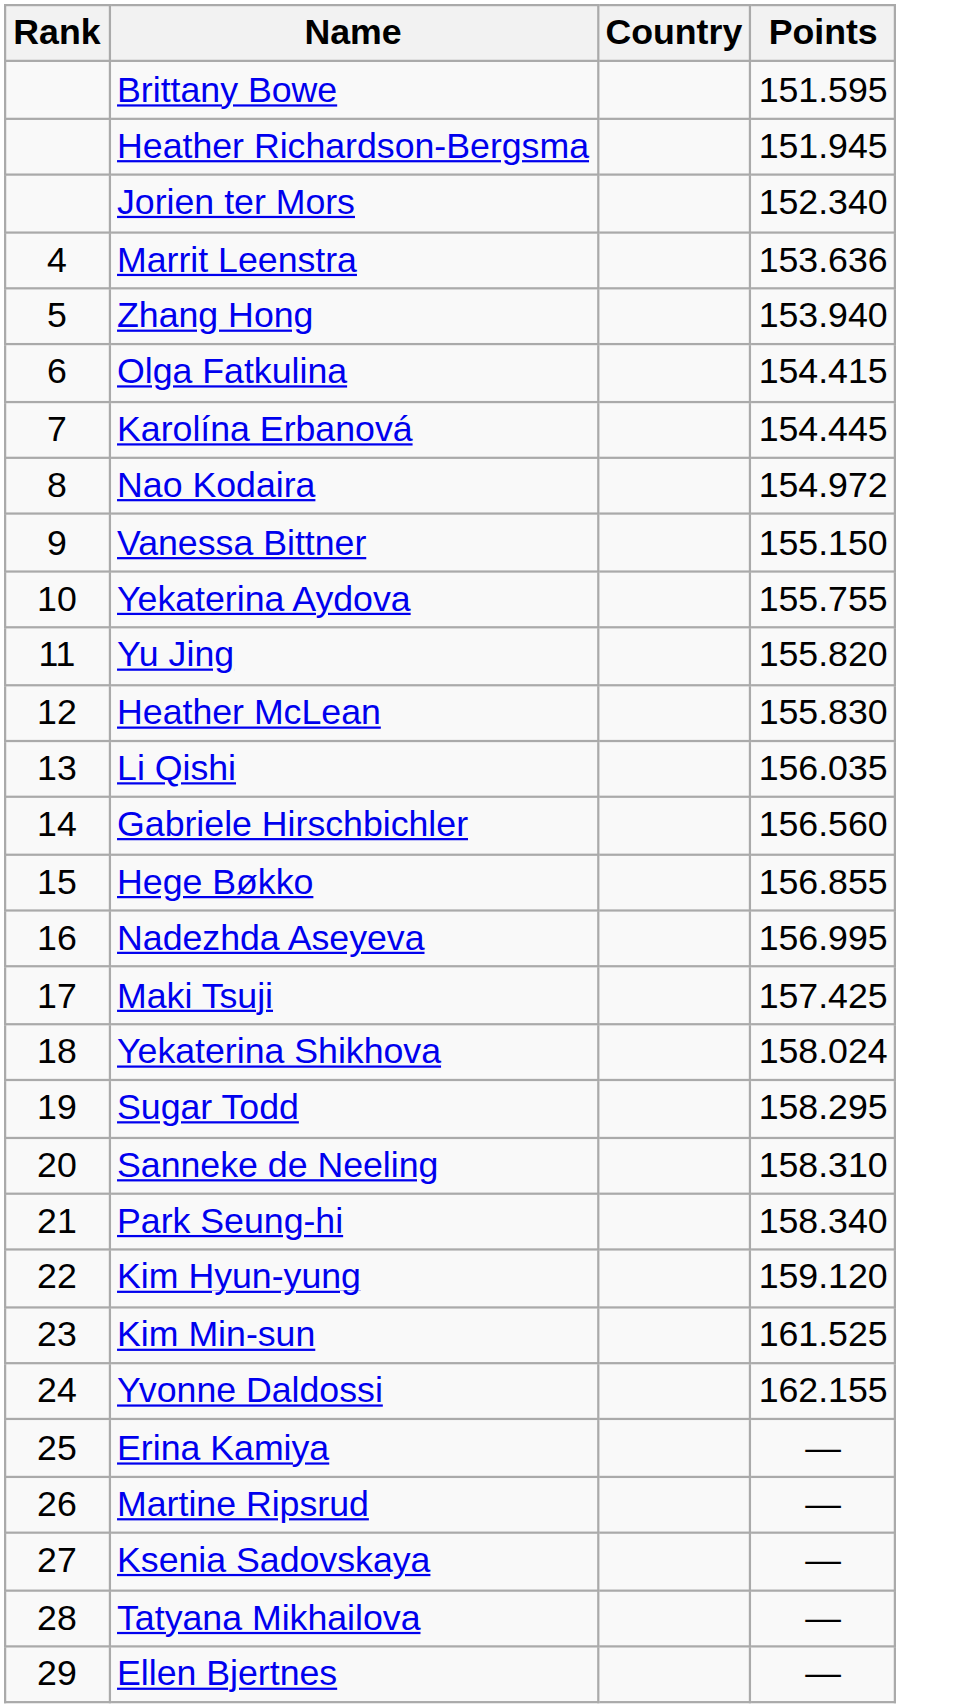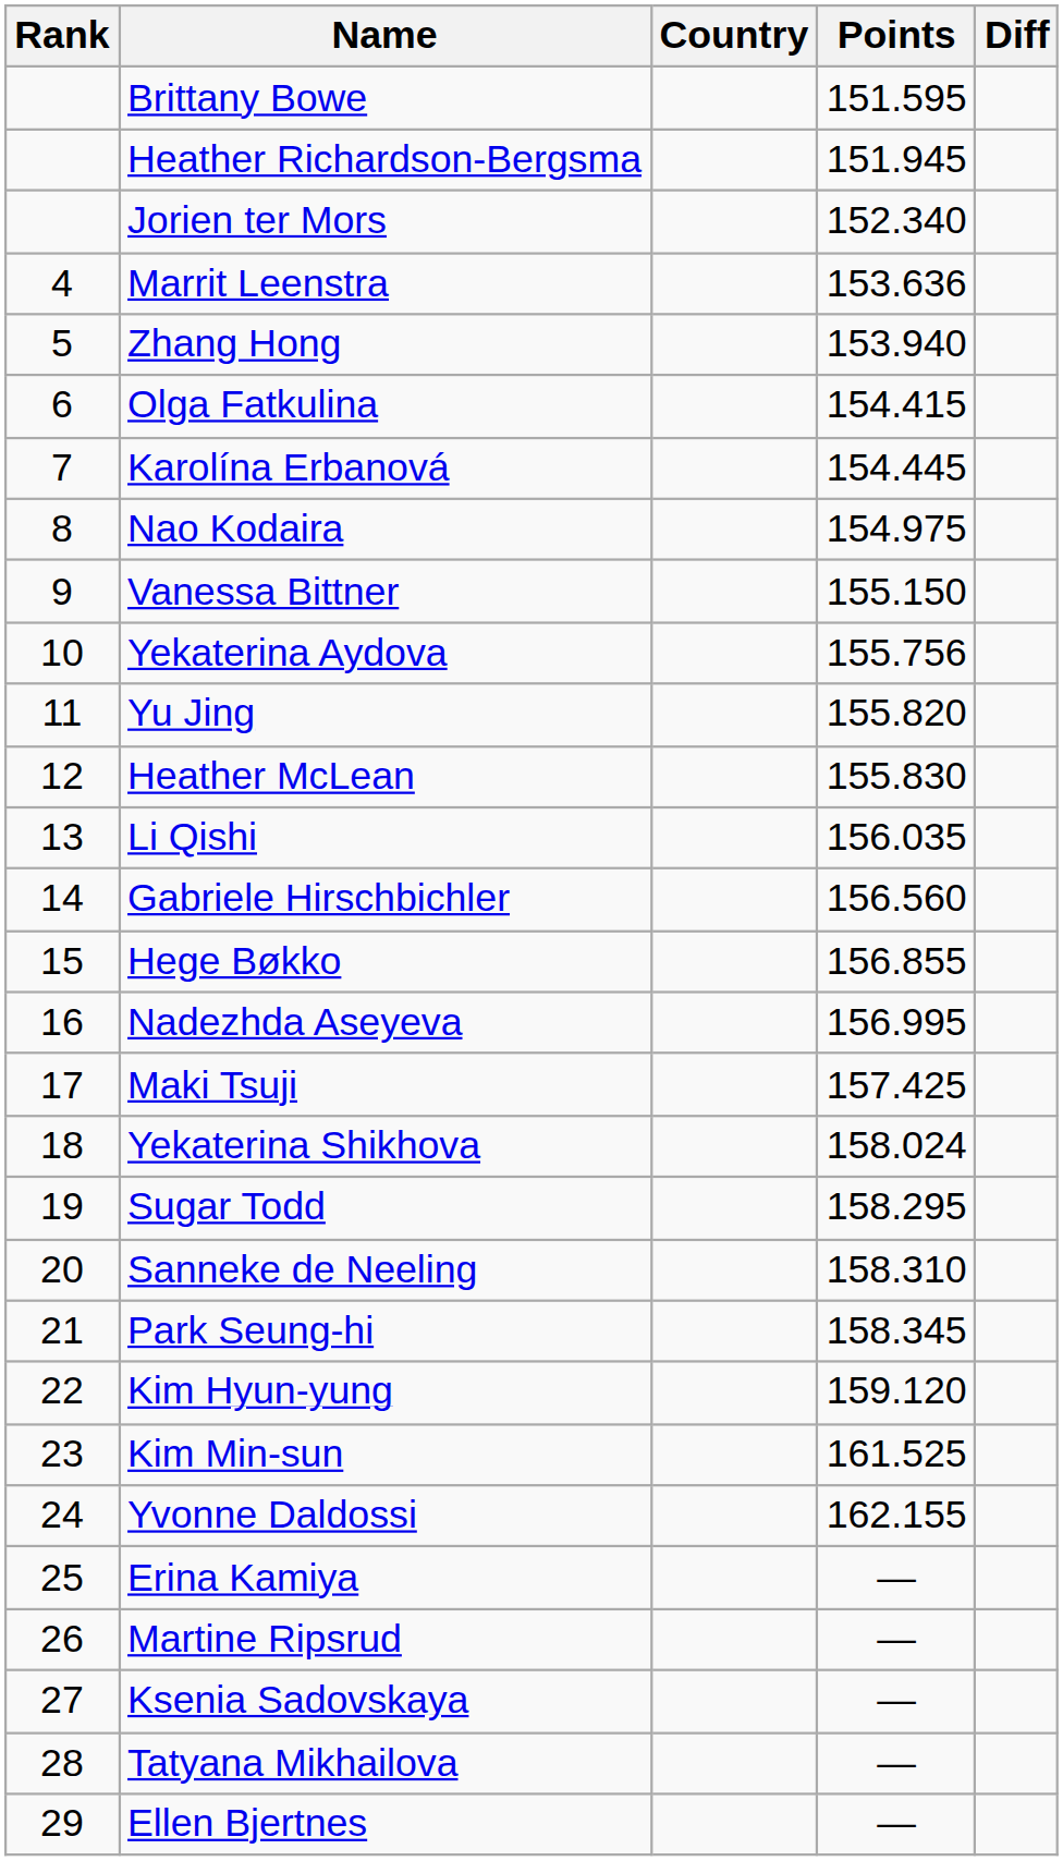 <table class="wikitable sortable" style="text-align:center">
 <tr>
 <th>Rank</th>
 <th>Name</th>
 <th>Country</th>
 <th>Points</th>
+<th>Diff</th>
 </tr>
 <tr>
 <td></td>
 <td align=left><a href='#'>Brittany Bowe</a></td>
 <td align=left></td>
 <td>151.595</td>
+<td></td>
 </tr>
 <tr>
 <td></td>
 <td align=left><a href='#'>Heather Richardson-Bergsma</a></td>
 <td align=left></td>
 <td>151.945</td>
+<td></td>
 </tr>
 <tr>
 <td></td>
 <td align=left><a href='#'>Jorien ter Mors</a></td>
 <td align=left></td>
 <td>152.340</td>
+<td></td>
 </tr>
 <tr>
 <td>4</td>
 <td align=left><a href='#'>Marrit Leenstra</a></td>
 <td align=left></td>
 <td>153.636</td>
+<td></td>
 </tr>
 <tr>
 <td>5</td>
 <td align=left><a href='#'>Zhang Hong</a></td>
 <td align=left></td>
 <td>153.940</td>
+<td></td>
 </tr>
 <tr>
 <td>6</td>
 <td align=left><a href='#'>Olga Fatkulina</a></td>
 <td align=left></td>
 <td>154.415</td>
+<td></td>
 </tr>
 <tr>
 <td>7</td>
 <td align=left><a href='#'>Karolína Erbanová</a></td>
 <td align=left></td>
 <td>154.445</td>
+<td></td>
 </tr>
 <tr>
 <td>8</td>
 <td align=left><a href='#'>Nao Kodaira</a></td>
 <td align=left></td>
-<td>154.972</td>
+<td>154.975</td>
+<td></td>
 </tr>
 <tr>
 <td>9</td>
 <td align=left><a href='#'>Vanessa Bittner</a></td>
 <td align=left></td>
 <td>155.150</td>
+<td></td>
 </tr>
 <tr>
 <td>10</td>
 <td align=left><a href='#'>Yekaterina Aydova</a></td>
 <td align=left></td>
-<td>155.755</td>
+<td>155.756</td>
+<td></td>
 </tr>
 <tr>
 <td>11</td>
 <td align=left><a href='#'>Yu Jing</a></td>
 <td align=left></td>
 <td>155.820</td>
+<td></td>
 </tr>
 <tr>
 <td>12</td>
 <td align=left><a href='#'>Heather McLean</a></td>
 <td align=left></td>
 <td>155.830</td>
+<td></td>
 </tr>
 <tr>
 <td>13</td>
 <td align=left><a href='#'>Li Qishi</a></td>
 <td align=left></td>
 <td>156.035</td>
+<td></td>
 </tr>
 <tr>
 <td>14</td>
 <td align=left><a href='#'>Gabriele Hirschbichler</a></td>
 <td align=left></td>
 <td>156.560</td>
+<td></td>
 </tr>
 <tr>
 <td>15</td>
 <td align=left><a href='#'>Hege Bøkko</a></td>
 <td align=left></td>
 <td>156.855</td>
+<td></td>
 </tr>
 <tr>
 <td>16</td>
 <td align=left><a href='#'>Nadezhda Aseyeva</a></td>
 <td align=left></td>
 <td>156.995</td>
+<td></td>
 </tr>
 <tr>
 <td>17</td>
 <td align=left><a href='#'>Maki Tsuji</a></td>
 <td align=left></td>
 <td>157.425</td>
+<td></td>
 </tr>
 <tr>
 <td>18</td>
 <td align=left><a href='#'>Yekaterina Shikhova</a></td>
 <td align=left></td>
 <td>158.024</td>
+<td></td>
 </tr>
 <tr>
 <td>19</td>
 <td align=left><a href='#'>Sugar Todd</a></td>
 <td align=left></td>
 <td>158.295</td>
+<td></td>
 </tr>
 <tr>
 <td>20</td>
 <td align=left><a href='#'>Sanneke de Neeling</a></td>
 <td align=left></td>
 <td>158.310</td>
+<td></td>
 </tr>
 <tr>
 <td>21</td>
 <td align=left><a href='#'>Park Seung-hi</a></td>
 <td align=left></td>
-<td>158.340</td>
+<td>158.345</td>
+<td></td>
 </tr>
 <tr>
 <td>22</td>
 <td align=left><a href='#'>Kim Hyun-yung</a></td>
 <td align=left></td>
 <td>159.120</td>
+<td></td>
 </tr>
 <tr>
 <td>23</td>
 <td align=left><a href='#'>Kim Min-sun</a></td>
 <td align=left></td>
 <td>161.525</td>
+<td></td>
 </tr>
 <tr>
 <td>24</td>
 <td align=left><a href='#'>Yvonne Daldossi</a></td>
 <td align=left></td>
 <td>162.155</td>
+<td></td>
 </tr>
 <tr>
 <td>25</td>
 <td align=left><a href='#'>Erina Kamiya</a></td>
 <td align=left></td>
 <td>—</td>
+<td></td>
 </tr>
 <tr>
 <td>26</td>
 <td align=left><a href='#'>Martine Ripsrud</a></td>
 <td align=left></td>
 <td>—</td>
+<td></td>
 </tr>
 <tr>
 <td>27</td>
 <td align=left><a href='#'>Ksenia Sadovskaya</a></td>
 <td align=left></td>
 <td>—</td>
+<td></td>
 </tr>
 <tr>
 <td>28</td>
 <td align=left><a href='#'>Tatyana Mikhailova</a></td>
 <td align=left></td>
 <td>—</td>
+<td></td>
 </tr>
 <tr>
 <td>29</td>
 <td align=left><a href='#'>Ellen Bjertnes</a></td>
 <td align=left></td>
 <td>—</td>
+<td></td>
 </tr>
 </table>
